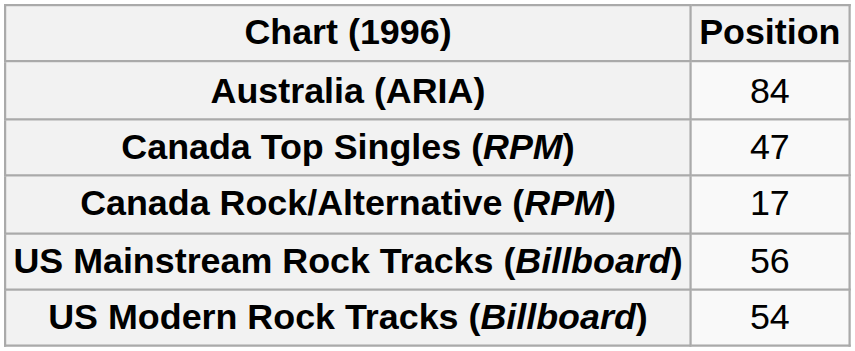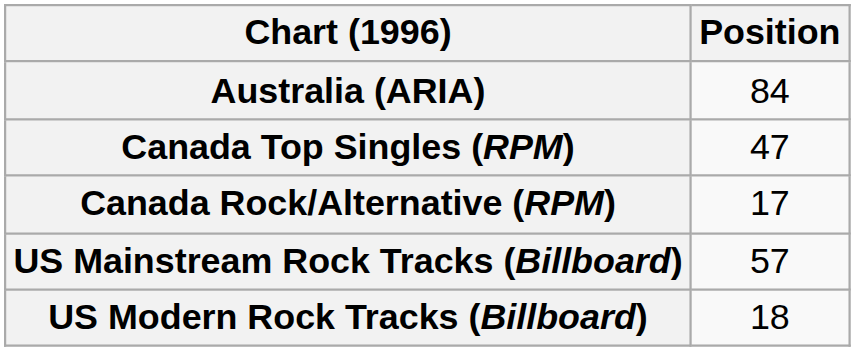 <table class="wikitable sortable plainrowheaders" style="text-align:center">
 <tr>
 <th scope="col">Chart (1996)</th>
 <th scope="col">Position</th>
 </tr>
 <tr>
 <th scope="row">Australia (ARIA)</th>
 <td>84</td>
 </tr>
 <tr>
 <th scope="row">Canada Top Singles (<em>RPM</em>)</th>
 <td>47</td>
 </tr>
 <tr>
 <th scope="row">Canada Rock/Alternative (<em>RPM</em>)</th>
 <td>17</td>
 </tr>
 <tr>
 <th scope="row">US Mainstream Rock Tracks (<em>Billboard</em>)</th>
-<td>56</td>
+<td>57</td>
 </tr>
 <tr>
 <th scope="row">US Modern Rock Tracks (<em>Billboard</em>)</th>
-<td>54</td>
+<td>18</td>
 </tr>
 </table>
